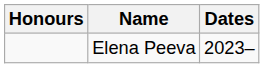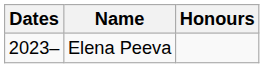 <table class="wikitable">
 <tr>
+<th>Dates</th>
+<th>Name</th>
 <th>Honours</th>
-<th>Name</th>
-<th>Dates</th>
 </tr>
 <tr>
+<td>2023–</td>
+<td> Elena Peeva</td>
 <td></td>
-<td> Elena Peeva</td>
-<td>2023–</td>
 </tr>
 </table>
